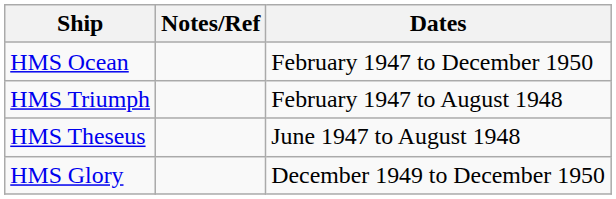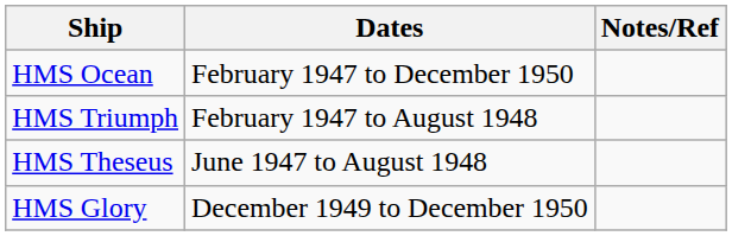 <table class="wikitable">
 <tr>
 <th>Ship</th>
+<th>Dates</th>
 <th>Notes/Ref</th>
-<th>Dates</th>
 </tr>
 <tr>
 <td><a href='#'>HMS Ocean</a></td>
+<td>February 1947 to  December 1950</td>
 <td></td>
-<td>February 1947 to  December 1950</td>
 </tr>
 <tr>
 <td><a href='#'>HMS Triumph</a></td>
+<td>February 1947 to August 1948</td>
 <td></td>
-<td>February 1947 to August 1948</td>
 </tr>
 <tr>
 <td><a href='#'>HMS Theseus</a></td>
+<td>June 1947 to August 1948</td>
 <td></td>
-<td>June 1947 to August 1948</td>
 </tr>
 <tr>
 <td><a href='#'>HMS Glory</a></td>
+<td>December 1949  to December 1950</td>
 <td></td>
-<td>December 1949  to December 1950</td>
 </tr>
 </table>
